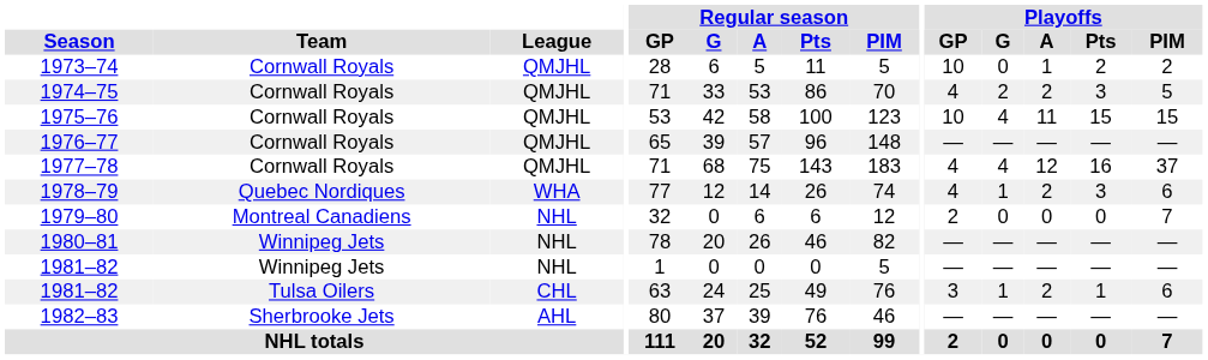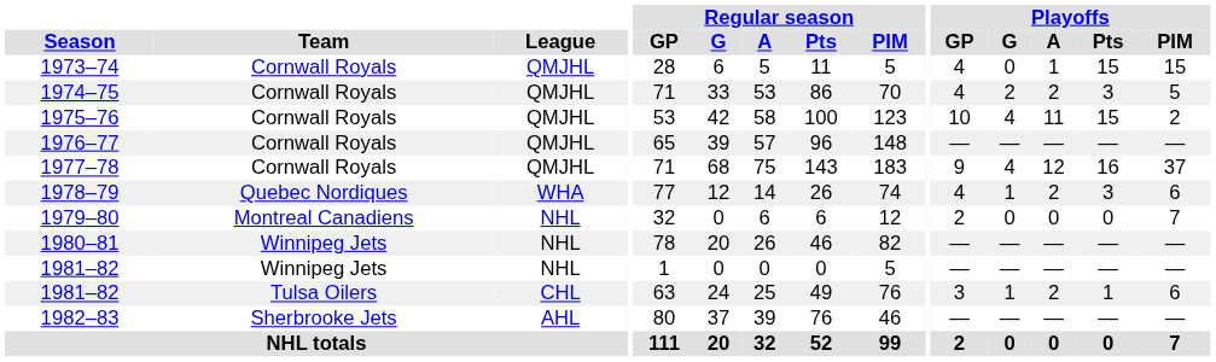 <table border="0" cellpadding="1" cellspacing="0" style="text-align:center; width:60em">
 <tr bgcolor="#e0e0e0">
 <th colspan="3" bgcolor="#ffffff"></th>
 <th rowspan="99" bgcolor="#ffffff"></th>
 <th colspan="5"><a href='#'>Regular season</a></th>
 <th rowspan="99" bgcolor="#ffffff"></th>
 <th colspan="5"><a href='#'>Playoffs</a></th>
 </tr>
 <tr bgcolor="#e0e0e0">
 <th><a href='#'>Season</a></th>
 <th>Team</th>
 <th>League</th>
 <th>GP</th>
 <th><a href='#'>G</a></th>
 <th><a href='#'>A</a></th>
 <th><a href='#'>Pts</a></th>
 <th><a href='#'>PIM</a></th>
 <th>GP</th>
 <th>G</th>
 <th>A</th>
 <th>Pts</th>
 <th>PIM</th>
 </tr>
 <tr>
 <td><a href='#'>1973–74</a></td>
 <td><a href='#'>Cornwall Royals</a></td>
 <td><a href='#'>QMJHL</a></td>
 <td>28</td>
 <td>6</td>
 <td>5</td>
 <td>11</td>
 <td>5</td>
-<td>10</td>
+<td>4</td>
 <td>0</td>
 <td>1</td>
-<td>2</td>
-<td>2</td>
+<td>15</td>
+<td>15</td>
 </tr>
 <tr bgcolor="#f0f0f0">
 <td><a href='#'>1974–75</a></td>
 <td>Cornwall Royals</td>
 <td>QMJHL</td>
 <td>71</td>
 <td>33</td>
 <td>53</td>
 <td>86</td>
 <td>70</td>
 <td>4</td>
 <td>2</td>
 <td>2</td>
 <td>3</td>
 <td>5</td>
 </tr>
 <tr>
 <td><a href='#'>1975–76</a></td>
 <td>Cornwall Royals</td>
 <td>QMJHL</td>
 <td>53</td>
 <td>42</td>
 <td>58</td>
 <td>100</td>
 <td>123</td>
 <td>10</td>
 <td>4</td>
 <td>11</td>
 <td>15</td>
-<td>15</td>
+<td>2</td>
 </tr>
 <tr bgcolor="#f0f0f0">
 <td><a href='#'>1976–77</a></td>
 <td>Cornwall Royals</td>
 <td>QMJHL</td>
 <td>65</td>
 <td>39</td>
 <td>57</td>
 <td>96</td>
 <td>148</td>
 <td>—</td>
 <td>—</td>
 <td>—</td>
 <td>—</td>
 <td>—</td>
 </tr>
 <tr>
 <td><a href='#'>1977–78</a></td>
 <td>Cornwall Royals</td>
 <td>QMJHL</td>
 <td>71</td>
 <td>68</td>
 <td>75</td>
 <td>143</td>
 <td>183</td>
-<td>4</td>
+<td>9</td>
 <td>4</td>
 <td>12</td>
 <td>16</td>
 <td>37</td>
 </tr>
 <tr bgcolor="#f0f0f0">
 <td><a href='#'>1978–79</a></td>
 <td><a href='#'>Quebec Nordiques</a></td>
 <td><a href='#'>WHA</a></td>
 <td>77</td>
 <td>12</td>
 <td>14</td>
 <td>26</td>
 <td>74</td>
 <td>4</td>
 <td>1</td>
 <td>2</td>
 <td>3</td>
 <td>6</td>
 </tr>
 <tr>
 <td><a href='#'>1979–80</a></td>
 <td><a href='#'>Montreal Canadiens</a></td>
 <td><a href='#'>NHL</a></td>
 <td>32</td>
 <td>0</td>
 <td>6</td>
 <td>6</td>
 <td>12</td>
 <td>2</td>
 <td>0</td>
 <td>0</td>
 <td>0</td>
 <td>7</td>
 </tr>
 <tr bgcolor="#f0f0f0">
 <td><a href='#'>1980–81</a></td>
 <td><a href='#'>Winnipeg Jets</a></td>
 <td>NHL</td>
 <td>78</td>
 <td>20</td>
 <td>26</td>
 <td>46</td>
 <td>82</td>
 <td>—</td>
 <td>—</td>
 <td>—</td>
 <td>—</td>
 <td>—</td>
 </tr>
 <tr>
 <td><a href='#'>1981–82</a></td>
 <td>Winnipeg Jets</td>
 <td>NHL</td>
 <td>1</td>
 <td>0</td>
 <td>0</td>
 <td>0</td>
 <td>5</td>
 <td>—</td>
 <td>—</td>
 <td>—</td>
 <td>—</td>
 <td>—</td>
 </tr>
 <tr bgcolor="#f0f0f0">
 <td><a href='#'>1981–82</a></td>
 <td><a href='#'>Tulsa Oilers</a></td>
 <td><a href='#'>CHL</a></td>
 <td>63</td>
 <td>24</td>
 <td>25</td>
 <td>49</td>
 <td>76</td>
 <td>3</td>
 <td>1</td>
 <td>2</td>
 <td>1</td>
 <td>6</td>
 </tr>
 <tr>
 <td><a href='#'>1982–83</a></td>
 <td><a href='#'>Sherbrooke Jets</a></td>
 <td><a href='#'>AHL</a></td>
 <td>80</td>
 <td>37</td>
 <td>39</td>
 <td>76</td>
 <td>46</td>
 <td>—</td>
 <td>—</td>
 <td>—</td>
 <td>—</td>
 <td>—</td>
 </tr>
 <tr bgcolor="#e0e0e0">
 <th colspan="3">NHL totals</th>
 <th>111</th>
 <th>20</th>
 <th>32</th>
 <th>52</th>
 <th>99</th>
 <th>2</th>
 <th>0</th>
 <th>0</th>
 <th>0</th>
 <th>7</th>
 </tr>
 </table>
